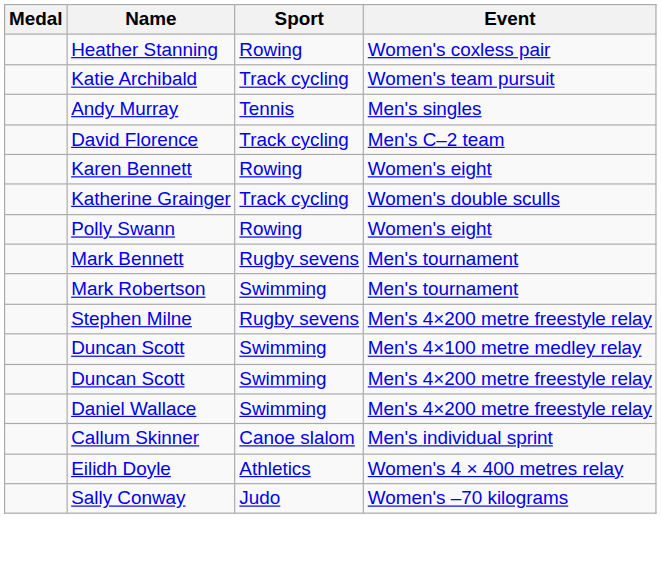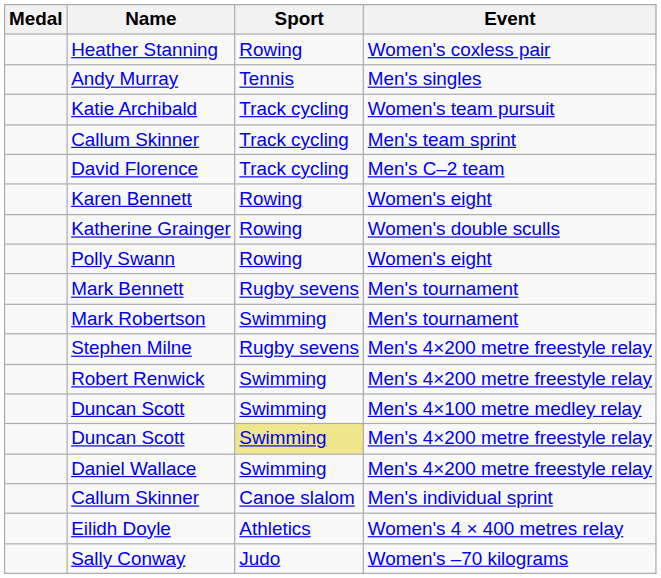 <table class="wikitable sortable">
 <tr>
 <th>Medal</th>
 <th>Name</th>
 <th>Sport</th>
 <th>Event</th>
 </tr>
 <tr>
 <td></td>
 <td><a href='#'>Heather Stanning</a></td>
 <td><a href='#'>Rowing</a></td>
 <td><a href='#'>Women's coxless pair</a></td>
 </tr>
 <tr>
 <td></td>
+<td><a href='#'>Andy Murray</a></td>
+<td><a href='#'>Tennis</a></td>
+<td><a href='#'>Men's singles</a></td>
+</tr>
+<tr>
+<td></td>
 <td><a href='#'>Katie Archibald</a></td>
 <td><a href='#'>Track cycling</a></td>
 <td><a href='#'>Women's team pursuit</a></td>
 </tr>
 <tr>
 <td></td>
-<td><a href='#'>Andy Murray</a></td>
-<td><a href='#'>Tennis</a></td>
-<td><a href='#'>Men's singles</a></td>
+<td><a href='#'>Callum Skinner</a></td>
+<td><a href='#'>Track cycling</a></td>
+<td><a href='#'>Men's team sprint</a></td>
 </tr>
 <tr>
 <td></td>
 <td><a href='#'>David Florence</a></td>
 <td><a href='#'>Track cycling</a></td>
 <td><a href='#'>Men's C–2 team</a></td>
 </tr>
 <tr>
 <td></td>
 <td><a href='#'>Karen Bennett</a></td>
 <td><a href='#'>Rowing</a></td>
 <td><a href='#'>Women's eight</a></td>
 </tr>
 <tr>
 <td></td>
 <td><a href='#'>Katherine Grainger</a></td>
-<td><a href='#'>Track cycling</a></td>
+<td><a href='#'>Rowing</a></td>
 <td><a href='#'>Women's double sculls</a></td>
 </tr>
 <tr>
 <td></td>
 <td><a href='#'>Polly Swann</a></td>
 <td><a href='#'>Rowing</a></td>
 <td><a href='#'>Women's eight</a></td>
 </tr>
 <tr>
 <td></td>
 <td><a href='#'>Mark Bennett</a></td>
 <td><a href='#'>Rugby sevens</a></td>
 <td><a href='#'>Men's tournament</a></td>
 </tr>
 <tr>
 <td></td>
 <td><a href='#'>Mark Robertson</a></td>
 <td><a href='#'>Swimming</a></td>
 <td><a href='#'>Men's tournament</a></td>
 </tr>
 <tr>
 <td></td>
 <td><a href='#'>Stephen Milne</a></td>
 <td><a href='#'>Rugby sevens</a></td>
 <td><a href='#'>Men's 4×200 metre freestyle relay</a></td>
 </tr>
 <tr>
 <td></td>
+<td><a href='#'>Robert Renwick</a></td>
+<td><a href='#'>Swimming</a></td>
+<td><a href='#'>Men's 4×200 metre freestyle relay</a></td>
+</tr>
+<tr>
+<td></td>
 <td><a href='#'>Duncan Scott</a></td>
 <td><a href='#'>Swimming</a></td>
 <td><a href='#'>Men's 4×100 metre medley relay</a></td>
 </tr>
 <tr>
 <td></td>
 <td><a href='#'>Duncan Scott</a></td>
-<td><a href='#'>Swimming</a></td>
+<td style="background: khaki;"><a href='#'>Swimming</a></td>
 <td><a href='#'>Men's 4×200 metre freestyle relay</a></td>
 </tr>
 <tr>
 <td></td>
 <td><a href='#'>Daniel Wallace</a></td>
 <td><a href='#'>Swimming</a></td>
 <td><a href='#'>Men's 4×200 metre freestyle relay</a></td>
 </tr>
 <tr>
 <td></td>
 <td><a href='#'>Callum Skinner</a></td>
 <td><a href='#'>Canoe slalom</a></td>
 <td><a href='#'>Men's individual sprint</a></td>
 </tr>
 <tr>
 <td></td>
 <td><a href='#'>Eilidh Doyle</a></td>
 <td><a href='#'>Athletics</a></td>
 <td><a href='#'>Women's 4 × 400 metres relay</a></td>
 </tr>
 <tr>
 <td></td>
 <td><a href='#'>Sally Conway</a></td>
 <td><a href='#'>Judo</a></td>
 <td><a href='#'>Women's –70 kilograms</a></td>
 </tr>
 </table>
